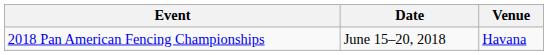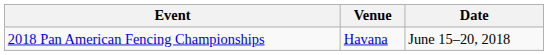 <table class="wikitable" width=600>
 <tr>
 <th>Event</th>
+<th>Venue</th>
 <th>Date</th>
-<th>Venue</th>
 </tr>
 <tr>
 <td><a href='#'>2018 Pan American Fencing Championships</a></td>
+<td> <a href='#'>Havana</a></td>
 <td>June 15–20, 2018</td>
-<td> <a href='#'>Havana</a></td>
 </tr>
 </table>
